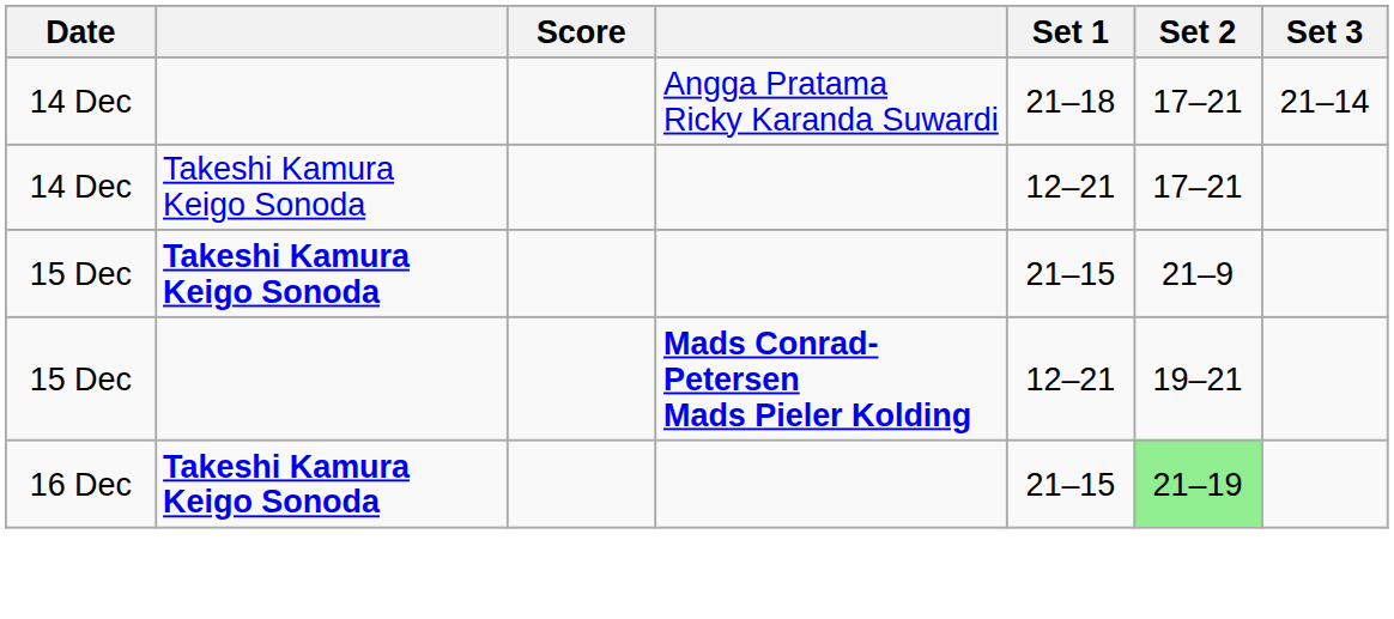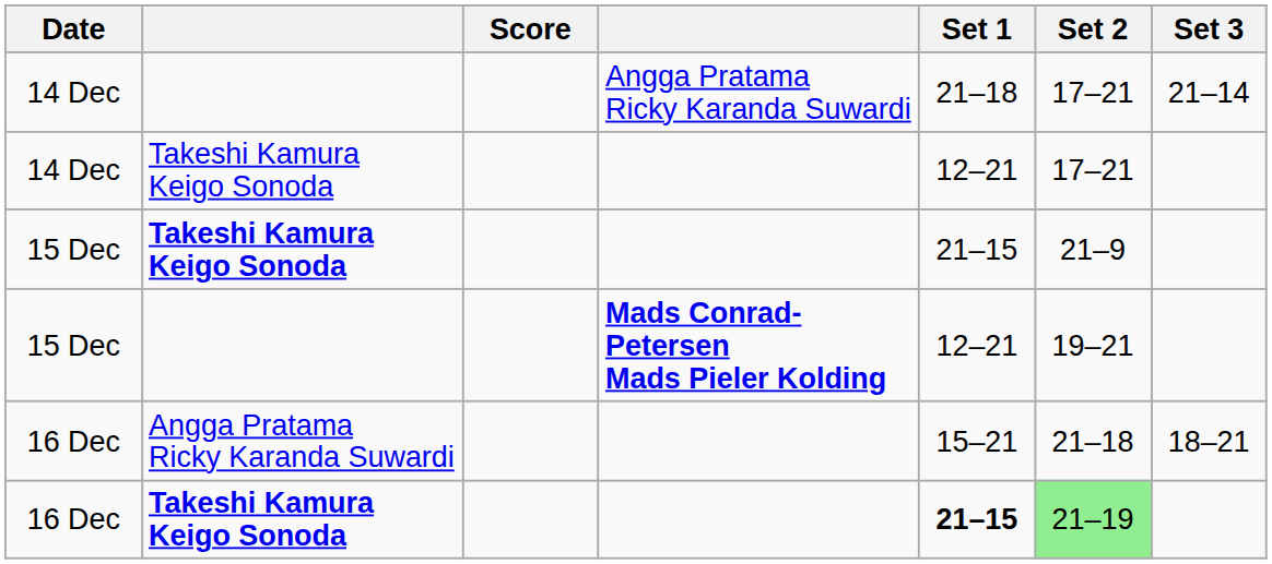 <table class="wikitable" style="text-align: center; font-size:90% ">
 <tr>
 <th width="60">Date</th>
 <th align="right" width="150"></th>
 <th width="60">Score</th>
 <th align="left" width="150"></th>
 <th width="50">Set 1</th>
 <th width="50">Set 2</th>
 <th width="50">Set 3</th>
 </tr>
 <tr>
 <td>14 Dec</td>
 <td align=left><strong></strong></td>
 <td align=center></td>
 <td align=left> <a href='#'>Angga Pratama</a><br> <a href='#'>Ricky Karanda Suwardi</a></td>
 <td>21–18</td>
 <td>17–21</td>
 <td>21–14</td>
 </tr>
 <tr>
 <td>14 Dec</td>
 <td align=left> <a href='#'>Takeshi Kamura</a><br> <a href='#'>Keigo Sonoda</a></td>
 <td align=center></td>
 <td align=left><strong></strong></td>
 <td>12–21</td>
 <td>17–21</td>
 <td></td>
 </tr>
 <tr>
 <td>15 Dec</td>
 <td align=left><strong> <a href='#'>Takeshi Kamura</a><br> <a href='#'>Keigo Sonoda</a></strong></td>
 <td align=center></td>
 <td align=left></td>
 <td>21–15</td>
 <td>21–9</td>
 <td></td>
 </tr>
 <tr>
 <td>15 Dec</td>
 <td align=left></td>
 <td align=center></td>
 <td align=left><strong> <a href='#'>Mads Conrad-Petersen</a><br> <a href='#'>Mads Pieler Kolding</a></strong></td>
 <td>12–21</td>
 <td>19–21</td>
 <td></td>
 </tr>
 <tr>
 <td>16 Dec</td>
+<td align=left> <a href='#'>Angga Pratama</a><br> <a href='#'>Ricky Karanda Suwardi</a></td>
+<td align=center></td>
+<td align=left><strong></strong></td>
+<td>15–21</td>
+<td>21–18</td>
+<td>18–21</td>
+</tr>
+<tr>
+<td>16 Dec</td>
 <td align=left><strong> <a href='#'>Takeshi Kamura</a><br> <a href='#'>Keigo Sonoda</a></strong></td>
 <td align=center></td>
 <td align=left></td>
-<td>21–15</td>
+<td><strong>21–15</strong></td>
 <td style="background: lightgreen;">21–19</td>
 <td></td>
 </tr>
 </table>
